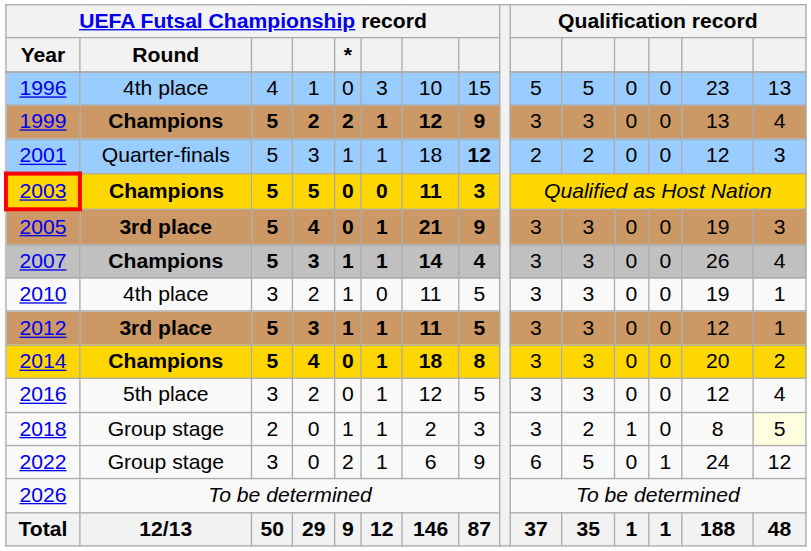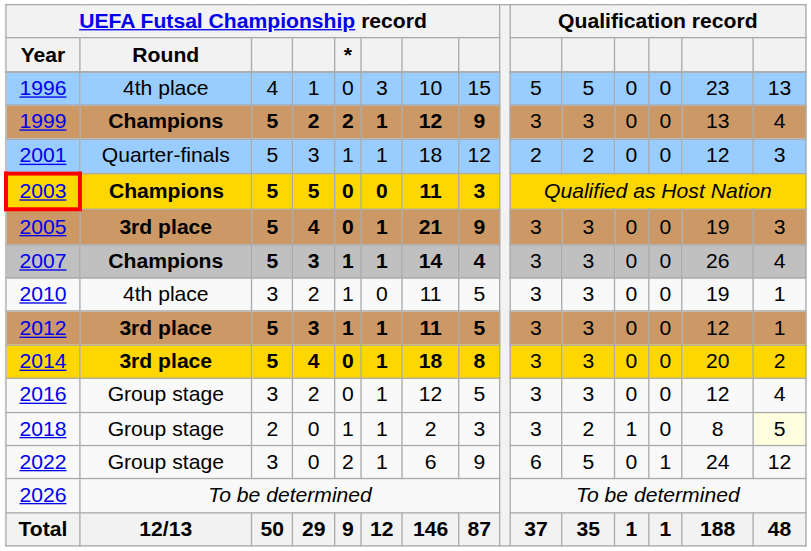 <table class="wikitable" style="text-align:center">
 <tr>
 <th colspan=8><a href='#'>UEFA Futsal Championship</a> record</th>
 <th style="width:1%" rowspan="41"></th>
 <th colspan=6>Qualification record</th>
 </tr>
 <tr>
 <th>Year</th>
 <th>Round</th>
 <th></th>
 <th></th>
 <th>*</th>
 <th></th>
 <th></th>
 <th></th>
 <th></th>
 <th></th>
 <th></th>
 <th></th>
 <th></th>
 <th></th>
 </tr>
 <tr>
 </tr>
 <tr style="background:#9acdff;">
 <td> <a href='#'>1996</a></td>
 <td>4th place</td>
 <td>4</td>
 <td>1</td>
 <td>0</td>
 <td>3</td>
 <td>10</td>
 <td>15</td>
 <td>5</td>
 <td>5</td>
 <td>0</td>
 <td>0</td>
 <td>23</td>
 <td>13</td>
 </tr>
 <tr bgcolor="#cc9966">
 <td> <a href='#'>1999</a></td>
 <td><strong>Champions</strong></td>
 <td><strong>5</strong></td>
 <td><strong>2</strong></td>
 <td><strong>2</strong></td>
 <td><strong>1</strong></td>
 <td><strong>12</strong></td>
 <td><strong>9</strong></td>
 <td>3</td>
 <td>3</td>
 <td>0</td>
 <td>0</td>
 <td>13</td>
 <td>4</td>
 </tr>
 <tr style="background:#9acdff;">
 <td> <a href='#'>2001</a></td>
 <td>Quarter-finals</td>
 <td>5</td>
 <td>3</td>
 <td>1</td>
 <td>1</td>
 <td>18</td>
-<td><strong>12</strong></td>
+<td>12</td>
 <td>2</td>
 <td>2</td>
 <td>0</td>
 <td>0</td>
 <td>12</td>
 <td>3</td>
 </tr>
 <tr bgcolor=gold>
 <td style="border: 3px solid red"> <a href='#'>2003</a></td>
 <td><strong>Champions</strong></td>
 <td><strong>5</strong></td>
 <td><strong>5</strong></td>
 <td><strong>0</strong></td>
 <td><strong>0</strong></td>
 <td><strong>11</strong></td>
 <td><strong>3</strong></td>
 <td colspan=6><em>Qualified as Host Nation</em></td>
 </tr>
 <tr bgcolor="#cc9966">
 <td> <a href='#'>2005</a></td>
 <td><strong>3rd place</strong></td>
 <td><strong>5</strong></td>
 <td><strong>4</strong></td>
 <td><strong>0</strong></td>
 <td><strong>1</strong></td>
 <td><strong>21</strong></td>
 <td><strong>9</strong></td>
 <td>3</td>
 <td>3</td>
 <td>0</td>
 <td>0</td>
 <td>19</td>
 <td>3</td>
 </tr>
 <tr bgcolor=silver>
 <td> <a href='#'>2007</a></td>
 <td><strong>Champions</strong></td>
 <td><strong>5</strong></td>
 <td><strong>3</strong></td>
 <td><strong>1</strong></td>
 <td><strong>1</strong></td>
 <td><strong>14</strong></td>
 <td><strong>4</strong></td>
 <td>3</td>
 <td>3</td>
 <td>0</td>
 <td>0</td>
 <td>26</td>
 <td>4</td>
 </tr>
 <tr>
 <td> <a href='#'>2010</a></td>
 <td>4th place</td>
 <td>3</td>
 <td>2</td>
 <td>1</td>
 <td>0</td>
 <td>11</td>
 <td>5</td>
 <td>3</td>
 <td>3</td>
 <td>0</td>
 <td>0</td>
 <td>19</td>
 <td>1</td>
 </tr>
 <tr bgcolor="#cc9966">
 <td> <a href='#'>2012</a></td>
 <td><strong>3rd place</strong></td>
 <td><strong>5</strong></td>
 <td><strong>3</strong></td>
 <td><strong>1</strong></td>
 <td><strong>1</strong></td>
 <td><strong>11</strong></td>
 <td><strong>5</strong></td>
 <td>3</td>
 <td>3</td>
 <td>0</td>
 <td>0</td>
 <td>12</td>
 <td>1</td>
 </tr>
 <tr bgcolor=gold>
 <td> <a href='#'>2014</a></td>
-<td><strong>Champions</strong></td>
+<td><strong>3rd place</strong></td>
 <td><strong>5</strong></td>
 <td><strong>4</strong></td>
 <td><strong>0</strong></td>
 <td><strong>1</strong></td>
 <td><strong>18</strong></td>
 <td><strong>8</strong></td>
 <td>3</td>
 <td>3</td>
 <td>0</td>
 <td>0</td>
 <td>20</td>
 <td>2</td>
 </tr>
 <tr>
 <td> <a href='#'>2016</a></td>
-<td>5th place</td>
+<td>Group stage</td>
 <td>3</td>
 <td>2</td>
 <td>0</td>
 <td>1</td>
 <td>12</td>
 <td>5</td>
 <td>3</td>
 <td>3</td>
 <td>0</td>
 <td>0</td>
 <td>12</td>
 <td>4</td>
 </tr>
 <tr>
 <td> <a href='#'>2018</a></td>
 <td>Group stage</td>
 <td>2</td>
 <td>0</td>
 <td>1</td>
 <td>1</td>
 <td>2</td>
 <td>3</td>
 <td>3</td>
 <td>2</td>
 <td>1</td>
 <td>0</td>
 <td>8</td>
 <td style="background: lightyellow;">5</td>
 </tr>
 <tr>
 <td> <a href='#'>2022</a></td>
 <td>Group stage</td>
 <td>3</td>
 <td>0</td>
 <td>2</td>
 <td>1</td>
 <td>6</td>
 <td>9</td>
 <td>6</td>
 <td>5</td>
 <td>0</td>
 <td>1</td>
 <td>24</td>
 <td>12</td>
 </tr>
 <tr>
 <td> <a href='#'>2026</a></td>
 <td colspan=7><em>To be determined</em></td>
 <td colspan=6><em>To be determined</em></td>
 </tr>
 <tr>
 <th><strong>Total</strong></th>
 <th>12/13</th>
 <th>50</th>
 <th>29</th>
 <th>9</th>
 <th>12</th>
 <th>146</th>
 <th>87</th>
 <th>37</th>
 <th>35</th>
 <th>1</th>
 <th>1</th>
 <th>188</th>
 <th>48</th>
 </tr>
 </table>
